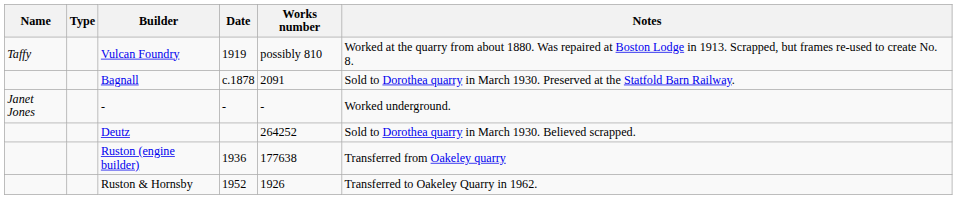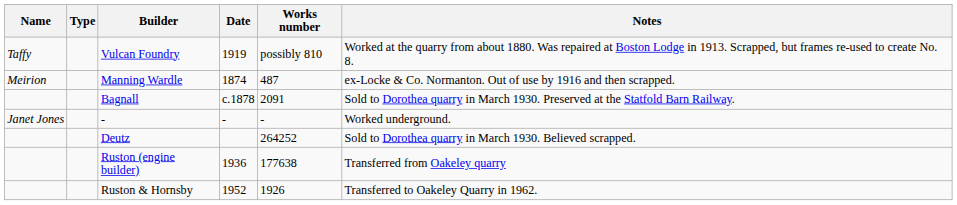 <table class="wikitable">
 <tr>
 <th>Name</th>
 <th>Type</th>
 <th>Builder</th>
 <th>Date</th>
 <th>Works number</th>
 <th>Notes</th>
 </tr>
 <tr>
 <td><em>Taffy</em></td>
 <td></td>
 <td><a href='#'>Vulcan Foundry</a></td>
 <td>1919</td>
 <td>possibly 810</td>
 <td>Worked at the quarry from about 1880. Was repaired at <a href='#'>Boston Lodge</a> in 1913. Scrapped, but frames re-used to create No. 8.</td>
+</tr>
+<tr>
+<td><em>Meirion</em></td>
+<td></td>
+<td><a href='#'>Manning Wardle</a></td>
+<td>1874</td>
+<td>487</td>
+<td>ex-Locke & Co. Normanton. Out of use by 1916 and then scrapped.</td>
 </tr>
 <tr>
 <td></td>
 <td></td>
 <td><a href='#'>Bagnall</a></td>
 <td>c.1878</td>
 <td>2091</td>
 <td>Sold to <a href='#'>Dorothea quarry</a> in March 1930. Preserved at the <a href='#'>Statfold Barn Railway</a>.</td>
 </tr>
 <tr>
 <td><em>Janet Jones</em></td>
 <td></td>
 <td>-</td>
 <td>-</td>
 <td>-</td>
 <td>Worked underground.</td>
 </tr>
 <tr>
 <td></td>
 <td></td>
 <td><a href='#'>Deutz</a></td>
 <td></td>
 <td>264252</td>
 <td>Sold to <a href='#'>Dorothea quarry</a> in March 1930. Believed scrapped.</td>
 </tr>
 <tr>
 <td></td>
 <td></td>
 <td><a href='#'>Ruston (engine builder)</a></td>
 <td>1936</td>
 <td>177638</td>
 <td>Transferred from <a href='#'>Oakeley quarry</a></td>
 </tr>
 <tr>
 <td></td>
 <td></td>
 <td>Ruston & Hornsby</td>
 <td>1952</td>
 <td>1926</td>
 <td>Transferred to Oakeley Quarry in 1962.</td>
 </tr>
 </table>
